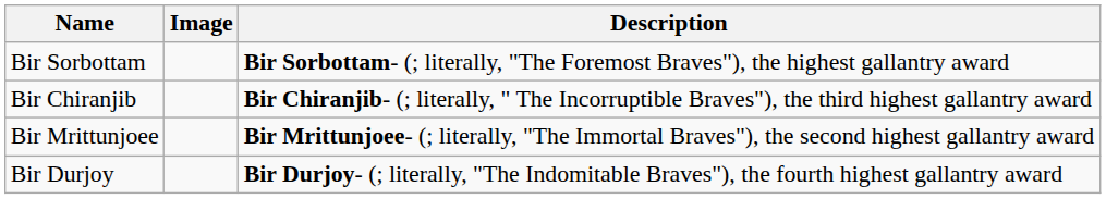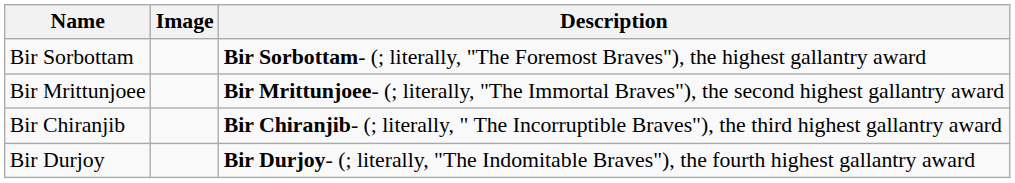 <table class="wikitable">
 <tr>
 <th>Name</th>
 <th>Image</th>
 <th>Description</th>
 </tr>
 <tr>
 <td>Bir Sorbottam</td>
 <td></td>
 <td><strong>Bir Sorbottam</strong>- (; literally, "The Foremost Braves"), the highest gallantry award</td>
 </tr>
 <tr>
+<td>Bir Mrittunjoee</td>
+<td></td>
+<td><strong>Bir Mrittunjoee</strong>- (; literally, "The Immortal Braves"), the second highest gallantry award</td>
+</tr>
+<tr>
 <td>Bir Chiranjib</td>
 <td></td>
 <td><strong>Bir Chiranjib</strong>- (; literally, " The Incorruptible Braves"), the third highest gallantry award</td>
-</tr>
-<tr>
-<td>Bir Mrittunjoee</td>
-<td></td>
-<td><strong>Bir Mrittunjoee</strong>- (; literally, "The Immortal Braves"), the second highest gallantry award</td>
 </tr>
 <tr>
 <td>Bir Durjoy</td>
 <td></td>
 <td><strong>Bir Durjoy</strong>- (; literally, "The Indomitable Braves"), the fourth highest gallantry award</td>
 </tr>
 </table>
